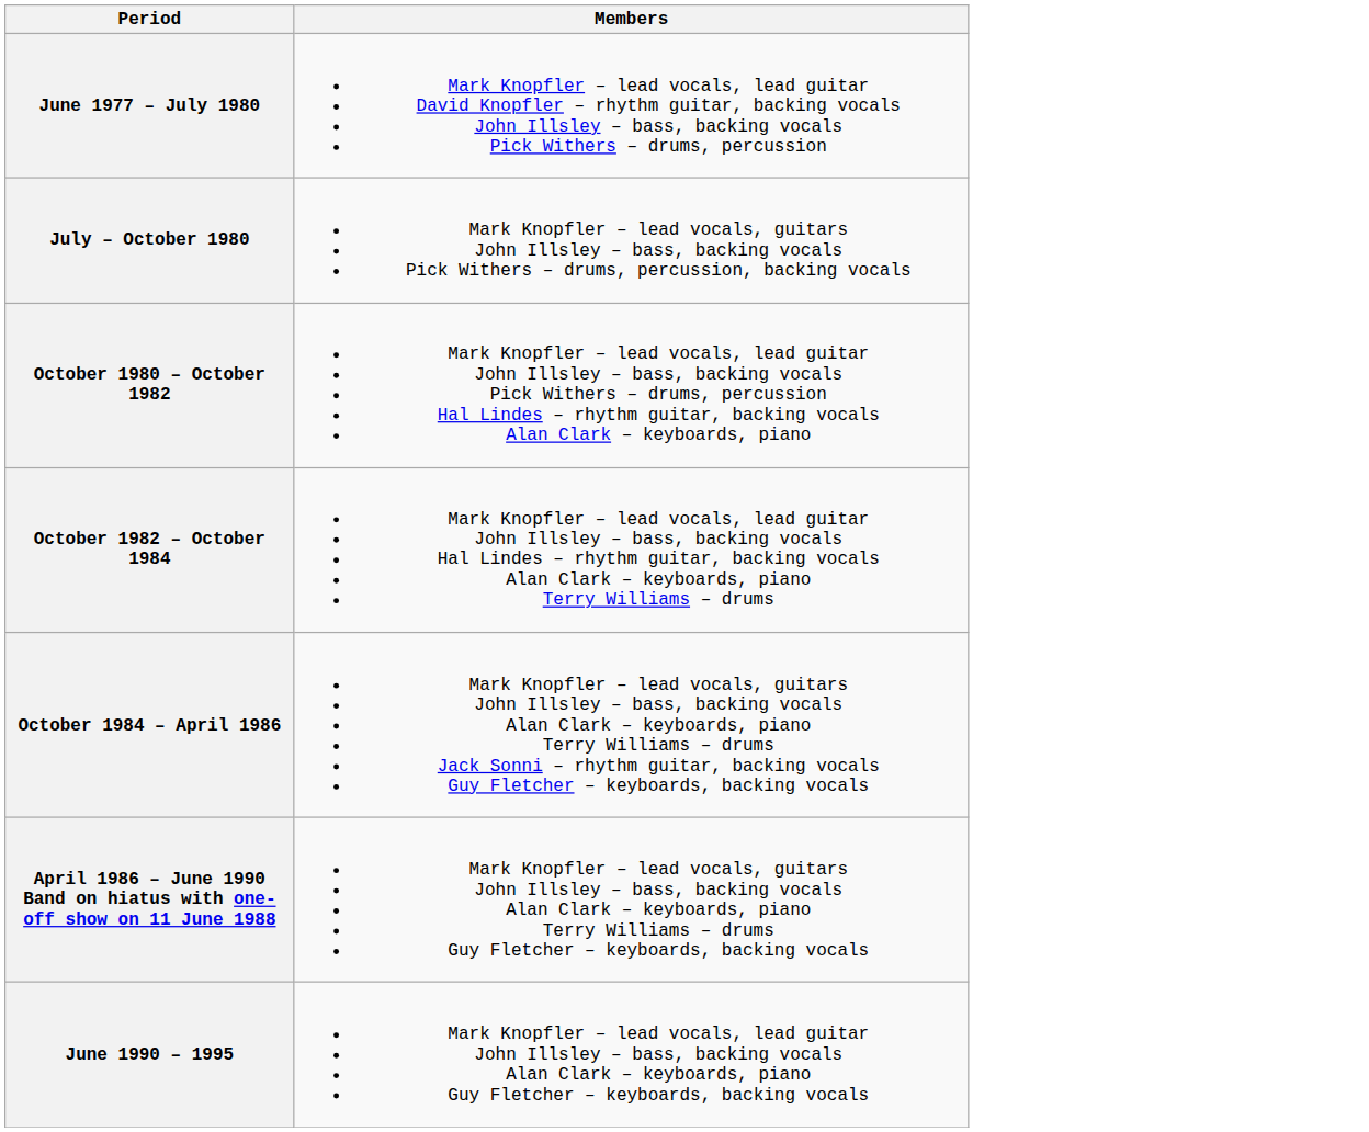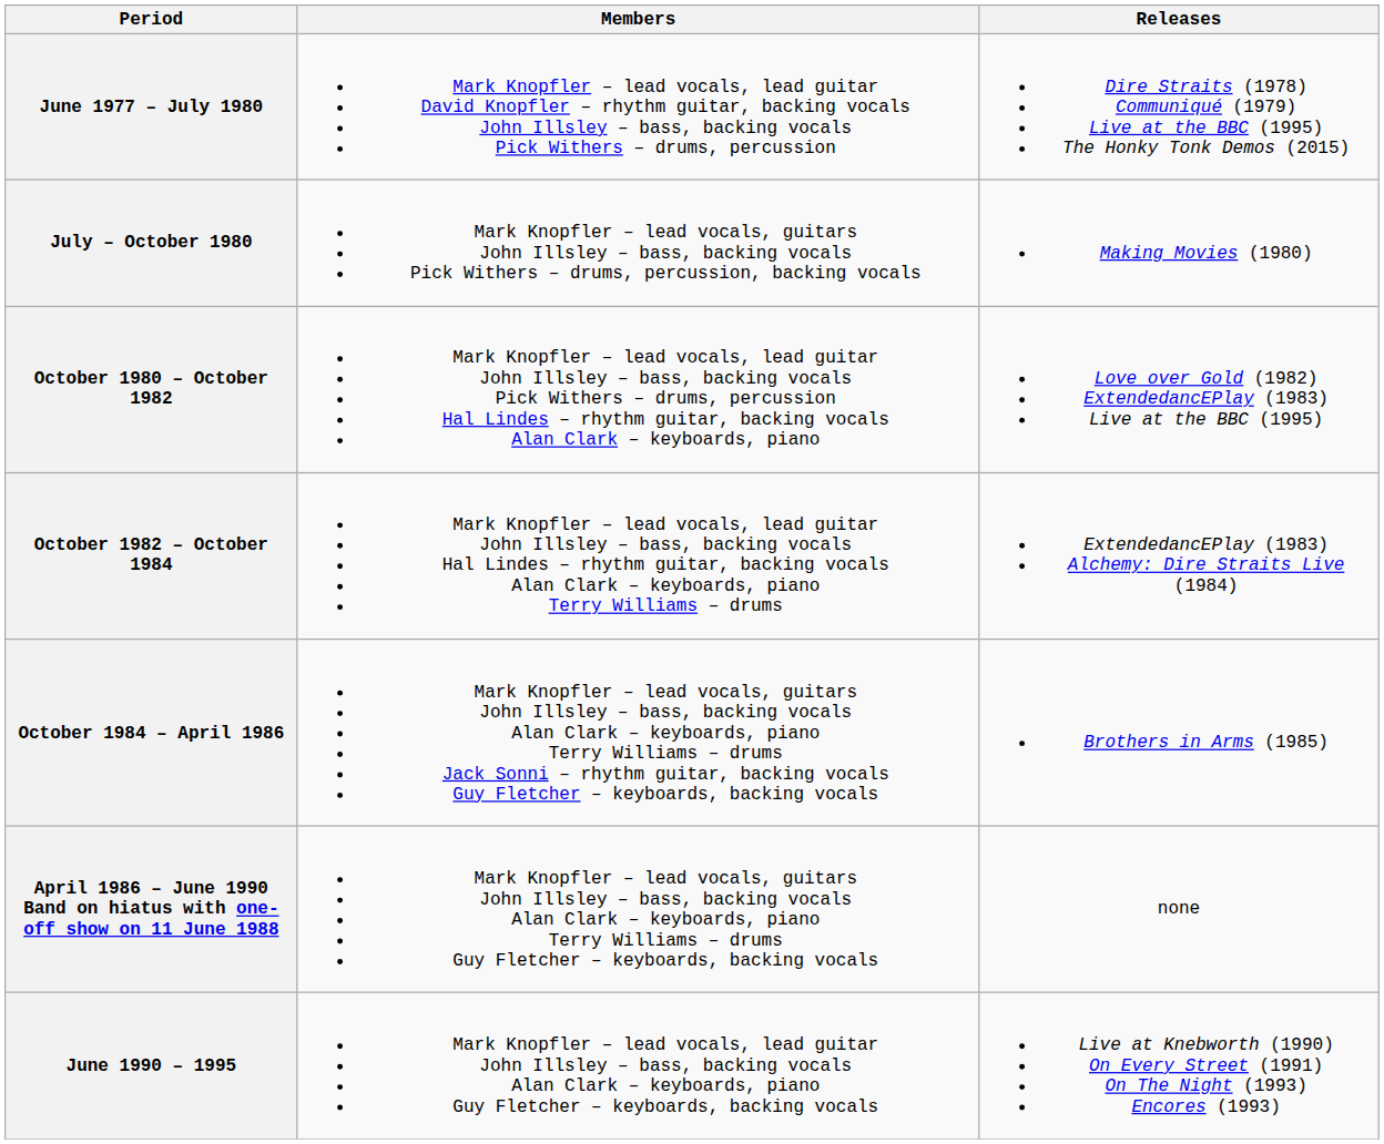 <table class="wikitable plainrowheaders" style="text-align:center;">
 <tr>
 <th scope="col" style="width:16em;">Period</th>
 <th scope="col" style="width:38em;">Members</th>
+<th scope="col" style="width:22em;">Releases</th>
 </tr>
 <tr>
 <th scope="col">June 1977 – July 1980</th>
 <td><br><ul><li><a href='#'>Mark Knopfler</a> – lead vocals, lead guitar</li><li><a href='#'>David Knopfler</a> – rhythm guitar, backing vocals</li><li><a href='#'>John Illsley</a> – bass, backing vocals</li><li><a href='#'>Pick Withers</a> – drums, percussion</li></ul></td>
+<td><br><ul><li><em><a href='#'>Dire Straits</a></em> (1978)</li><li><em><a href='#'>Communiqué</a></em> (1979)</li><li><em><a href='#'>Live at the BBC</a></em> (1995)</li><li><em>The Honky Tonk Demos</em> (2015)</li></ul></td>
 </tr>
 <tr>
 <th scope="col">July – October 1980</th>
 <td><br><ul><li>Mark Knopfler – lead vocals, guitars</li><li>John Illsley – bass, backing vocals</li><li>Pick Withers – drums, percussion, backing vocals</li></ul></td>
+<td><br><ul><li><em><a href='#'>Making Movies</a></em> (1980)</li></ul></td>
 </tr>
 <tr>
 <th scope="col">October 1980 – October 1982</th>
 <td><br><ul><li>Mark Knopfler – lead vocals, lead guitar</li><li>John Illsley – bass, backing vocals</li><li>Pick Withers – drums, percussion</li><li><a href='#'>Hal Lindes</a> – rhythm guitar, backing vocals</li><li><a href='#'>Alan Clark</a> – keyboards, piano</li></ul></td>
+<td><br><ul><li><em><a href='#'>Love over Gold</a></em> (1982)</li><li><em><a href='#'>ExtendedancEPlay</a></em> (1983) </li><li><em>Live at the BBC</em> (1995) </li></ul></td>
 </tr>
 <tr>
 <th scope="col">October 1982 – October 1984</th>
 <td><br><ul><li>Mark Knopfler – lead vocals, lead guitar</li><li>John Illsley – bass, backing vocals</li><li>Hal Lindes – rhythm guitar, backing vocals</li><li>Alan Clark – keyboards, piano</li><li><a href='#'>Terry Williams</a> – drums</li></ul></td>
+<td><br><ul><li><em>ExtendedancEPlay</em> (1983)</li><li><em><a href='#'>Alchemy: Dire Straits Live</a></em> (1984)</li></ul></td>
 </tr>
 <tr>
 <th scope="col">October 1984 – April 1986</th>
 <td><br><ul><li>Mark Knopfler – lead vocals, guitars</li><li>John Illsley – bass, backing vocals</li><li>Alan Clark – keyboards, piano</li><li>Terry Williams – drums</li><li><a href='#'>Jack Sonni</a> – rhythm guitar, backing vocals</li><li><a href='#'>Guy Fletcher</a> – keyboards, backing vocals</li></ul></td>
+<td><br><ul><li><em><a href='#'>Brothers in Arms</a></em> (1985)</li></ul></td>
 </tr>
 <tr>
 <th scope="col">April 1986 – June 1990 Band on hiatus with <a href='#'>one-off show on 11 June 1988</a></th>
 <td><br><ul><li>Mark Knopfler – lead vocals, guitars</li><li>John Illsley – bass, backing vocals</li><li>Alan Clark – keyboards, piano</li><li>Terry Williams – drums</li><li>Guy Fletcher – keyboards, backing vocals</li></ul></td>
+<td>none</td>
 </tr>
 <tr>
 <th scope="col">June 1990 – 1995</th>
 <td><br><ul><li>Mark Knopfler – lead vocals, lead guitar</li><li>John Illsley – bass, backing vocals</li><li>Alan Clark – keyboards, piano</li><li>Guy Fletcher – keyboards, backing vocals</li></ul></td>
+<td><br><ul><li><em>Live at Knebworth</em> (1990) </li><li><em><a href='#'>On Every Street</a></em> (1991)</li><li><em><a href='#'>On The Night</a></em> (1993)</li><li><em><a href='#'>Encores</a></em> (1993)</li></ul></td>
 </tr>
 </table>
